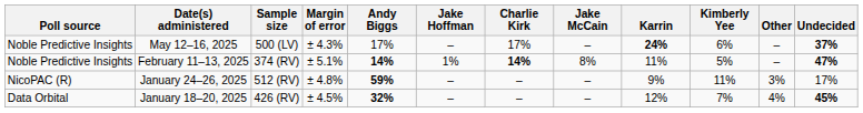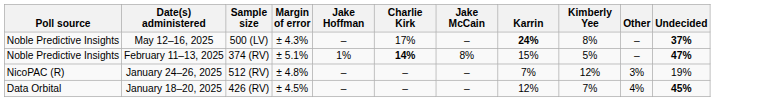 <table class="wikitable" style="font-size:90%;text-align:center;">
 <tr valign=bottom>
 <th>Poll source</th>
 <th>Date(s)<br>administered</th>
 <th>Sample<br>size</th>
 <th>Margin<br>of error</th>
-<th style="width:80px;">Andy<br>Biggs</th>
 <th style="width:80px;">Jake<br>Hoffman</th>
 <th style="width:80px;">Charlie<br>Kirk</th>
 <th style="width:80px;">Jake<br>McCain</th>
 <th style="width:80px;">Karrin<br></th>
 <th style="width:80px;">Kimberly<br>Yee</th>
 <th>Other</th>
 <th>Undecided</th>
 </tr>
 <tr>
 <td style="text-align:left;">Noble Predictive Insights</td>
 <td>May 12–16, 2025</td>
 <td>500 (LV)</td>
 <td>± 4.3%</td>
-<td>17%</td>
 <td>–</td>
 <td>17%</td>
 <td>–</td>
 <td><strong>24%</strong></td>
-<td>6%</td>
+<td>8%</td>
 <td>–</td>
 <td><strong>37%</strong></td>
 </tr>
 <tr>
 <td style="text-align:left;">Noble Predictive Insights</td>
 <td>February 11–13, 2025</td>
 <td>374 (RV)</td>
 <td>± 5.1%</td>
-<td><strong>14%</strong></td>
 <td>1%</td>
 <td><strong>14%</strong></td>
 <td>8%</td>
-<td>11%</td>
+<td>15%</td>
 <td>5%</td>
 <td>–</td>
 <td><strong>47%</strong></td>
 </tr>
 <tr>
 <td style="text-align:left;">NicoPAC (R)</td>
 <td>January 24–26, 2025</td>
 <td>512 (RV)</td>
 <td>± 4.8%</td>
-<td><strong>59%</strong></td>
 <td>–</td>
 <td>–</td>
 <td>–</td>
-<td>9%</td>
-<td>11%</td>
+<td>7%</td>
+<td>12%</td>
 <td>3%</td>
-<td>17%</td>
+<td>19%</td>
 </tr>
 <tr>
 <td style="text-align:left;">Data Orbital</td>
 <td>January 18–20, 2025</td>
 <td>426 (RV)</td>
 <td>± 4.5%</td>
-<td><strong>32%</strong></td>
 <td>–</td>
 <td>–</td>
 <td>–</td>
 <td>12%</td>
 <td>7%</td>
 <td>4%</td>
 <td><strong>45%</strong></td>
 </tr>
 </table>
